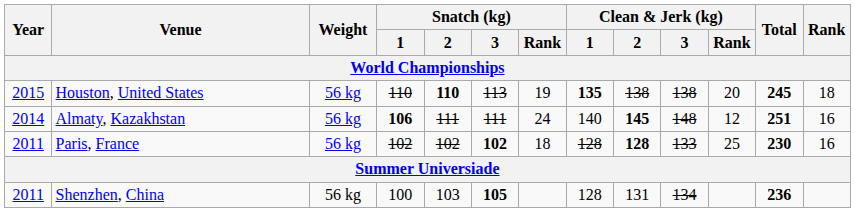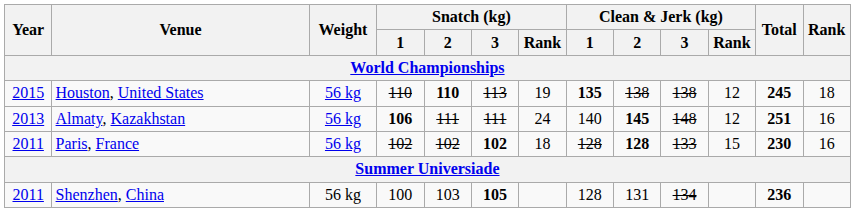 <table class = "wikitable" style="text-align:center;">
 <tr>
 <th rowspan=2 width=40>Year</th>
 <th rowspan=2 width=250>Venue</th>
 <th rowspan=2 width=60>Weight</th>
 <th colspan=4>Snatch (kg)</th>
 <th colspan=4>Clean & Jerk (kg)</th>
 <th rowspan=2 width=40>Total</th>
 <th rowspan=2 width=40>Rank</th>
 </tr>
 <tr>
 <th width=40>1</th>
 <th width=40>2</th>
 <th width=40>3</th>
 <th width=40>Rank</th>
 <th width=40>1</th>
 <th width=40>2</th>
 <th width=40>3</th>
 <th width=40>Rank</th>
 </tr>
 <tr>
 <th colspan=13><a href='#'>World Championships</a></th>
 </tr>
 <tr>
 <td><a href='#'>2015</a></td>
 <td align=left> <a href='#'>Houston</a>, <a href='#'>United States</a></td>
 <td><a href='#'>56 kg</a></td>
 <td><s>110</s></td>
 <td><strong>110</strong></td>
 <td><s>113</s></td>
 <td>19</td>
 <td><strong>135</strong></td>
 <td><s>138</s></td>
 <td><s>138</s></td>
-<td>20</td>
+<td>12</td>
 <td><strong>245</strong></td>
 <td>18</td>
 </tr>
 <tr>
-<td><a href='#'>2014</a></td>
+<td><a href='#'>2013</a></td>
 <td align=left> <a href='#'>Almaty</a>, <a href='#'>Kazakhstan</a></td>
 <td><a href='#'>56 kg</a></td>
 <td><strong>106</strong></td>
 <td><s>111</s></td>
 <td><s>111</s></td>
 <td>24</td>
 <td>140</td>
 <td><strong>145</strong></td>
 <td><s>148</s></td>
 <td>12</td>
 <td><strong>251</strong></td>
 <td>16</td>
 </tr>
 <tr>
 <td><a href='#'>2011</a></td>
 <td align=left> <a href='#'>Paris</a>, <a href='#'>France</a></td>
 <td><a href='#'>56 kg</a></td>
 <td><s>102</s></td>
 <td><s>102</s></td>
 <td><strong>102</strong></td>
 <td>18</td>
 <td><s>128</s></td>
 <td><strong>128</strong></td>
 <td><s>133</s></td>
-<td>25</td>
+<td>15</td>
 <td><strong>230</strong></td>
 <td>16</td>
 </tr>
 <tr>
 <th colspan=13><a href='#'>Summer Universiade</a></th>
 </tr>
 <tr>
 <td><a href='#'>2011</a></td>
 <td align=left> <a href='#'>Shenzhen</a>, <a href='#'>China</a></td>
 <td>56 kg</td>
 <td>100</td>
 <td>103</td>
 <td><strong>105</strong></td>
 <td></td>
 <td>128</td>
 <td>131</td>
 <td><s>134</s></td>
 <td></td>
 <td><strong>236</strong></td>
 <td></td>
 </tr>
 </table>
